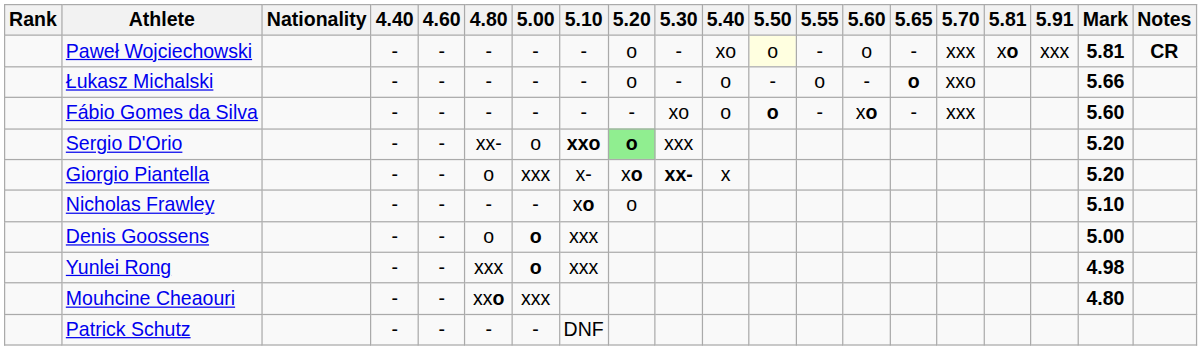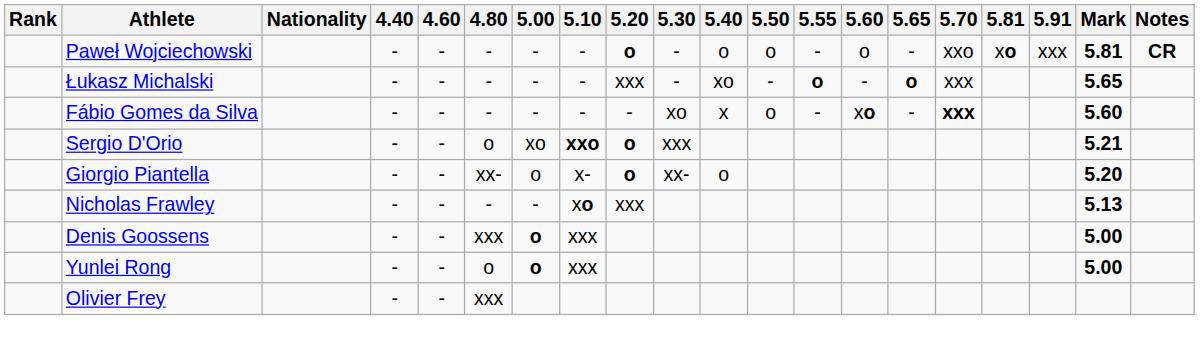 <table class="wikitable sortable" style="text-align:center">
 <tr>
 <th>Rank</th>
 <th>Athlete</th>
 <th>Nationality</th>
 <th>4.40</th>
 <th>4.60</th>
 <th>4.80</th>
 <th>5.00</th>
 <th>5.10</th>
 <th>5.20</th>
 <th>5.30</th>
 <th>5.40</th>
 <th>5.50</th>
 <th>5.55</th>
 <th>5.60</th>
 <th>5.65</th>
 <th>5.70</th>
 <th>5.81</th>
 <th>5.91</th>
 <th>Mark</th>
 <th>Notes</th>
 </tr>
 <tr>
 <td></td>
 <td align="left"><a href='#'>Paweł Wojciechowski</a></td>
 <td align=left></td>
 <td>-</td>
 <td>-</td>
 <td>-</td>
 <td>-</td>
 <td>-</td>
+<td><strong>o</strong></td>
+<td>-</td>
 <td>o</td>
-<td>-</td>
-<td>xo</td>
-<td style="background: lightyellow;">o</td>
+<td>o</td>
 <td>-</td>
 <td>o</td>
 <td>-</td>
-<td>xxx</td>
+<td>xxo</td>
 <td>x<strong>o</strong></td>
 <td>xxx</td>
 <td><strong>5.81</strong></td>
 <td><strong>CR</strong></td>
 </tr>
 <tr>
 <td></td>
 <td align="left"><a href='#'>Łukasz Michalski</a></td>
 <td align=left></td>
 <td>-</td>
 <td>-</td>
 <td>-</td>
 <td>-</td>
 <td>-</td>
-<td>o</td>
+<td>xxx</td>
 <td>-</td>
-<td>o</td>
-<td>-</td>
-<td>o</td>
+<td>xo</td>
 <td>-</td>
 <td><strong>o</strong></td>
-<td>xxo</td>
+<td>-</td>
+<td><strong>o</strong></td>
+<td>xxx</td>
 <td></td>
 <td></td>
-<td><strong>5.66</strong></td>
+<td><strong>5.65</strong></td>
 <td></td>
 </tr>
 <tr>
 <td></td>
 <td align="left"><a href='#'>Fábio Gomes da Silva</a></td>
 <td align=left></td>
 <td>-</td>
 <td>-</td>
 <td>-</td>
 <td>-</td>
 <td>-</td>
 <td>-</td>
 <td>xo</td>
+<td>x</td>
 <td>o</td>
-<td><strong>o</strong></td>
 <td>-</td>
 <td>x<strong>o</strong></td>
 <td>-</td>
-<td>xxx</td>
+<td><strong>xxx</strong></td>
 <td></td>
 <td></td>
 <td><strong>5.60</strong></td>
 <td></td>
 </tr>
 <tr>
 <td></td>
 <td align="left"><a href='#'>Sergio D'Orio</a></td>
 <td align=left></td>
 <td>-</td>
 <td>-</td>
-<td>xx-</td>
 <td>o</td>
+<td>xo</td>
 <td><strong>xxo</strong></td>
-<td style="background: lightgreen;"><strong>o</strong></td>
+<td><strong>o</strong></td>
 <td>xxx</td>
 <td></td>
 <td></td>
 <td></td>
 <td></td>
 <td></td>
 <td></td>
 <td></td>
 <td></td>
-<td><strong>5.20</strong></td>
+<td><strong>5.21</strong></td>
 <td></td>
 </tr>
 <tr>
 <td></td>
 <td align="left"><a href='#'>Giorgio Piantella</a></td>
 <td align=left></td>
 <td>-</td>
 <td>-</td>
+<td>xx-</td>
 <td>o</td>
-<td>xxx</td>
 <td>x-</td>
-<td>x<strong>o</strong></td>
-<td><strong>xx-</strong></td>
-<td>x</td>
+<td><strong>o</strong></td>
+<td>xx-</td>
+<td>o</td>
 <td></td>
 <td></td>
 <td></td>
 <td></td>
 <td></td>
 <td></td>
 <td></td>
 <td><strong>5.20</strong></td>
 <td></td>
 </tr>
 <tr>
 <td></td>
 <td align="left"><a href='#'>Nicholas Frawley</a></td>
 <td align=left></td>
 <td>-</td>
 <td>-</td>
 <td>-</td>
 <td>-</td>
 <td>x<strong>o</strong></td>
-<td>o</td>
+<td>xxx</td>
 <td></td>
 <td></td>
 <td></td>
 <td></td>
 <td></td>
 <td></td>
 <td></td>
 <td></td>
 <td></td>
-<td><strong>5.10</strong></td>
+<td><strong>5.13</strong></td>
 <td></td>
 </tr>
 <tr>
 <td></td>
 <td align="left"><a href='#'>Denis Goossens</a></td>
+<td align=left></td>
+<td>-</td>
+<td>-</td>
+<td>xxx</td>
+<td><strong>o</strong></td>
+<td>xxx</td>
+<td></td>
+<td></td>
+<td></td>
+<td></td>
+<td></td>
+<td></td>
+<td></td>
+<td></td>
+<td></td>
+<td></td>
+<td><strong>5.00</strong></td>
+<td></td>
+</tr>
+<tr>
+<td></td>
+<td align="left"><a href='#'>Yunlei Rong</a></td>
 <td align=left></td>
 <td>-</td>
 <td>-</td>
 <td>o</td>
 <td><strong>o</strong></td>
 <td>xxx</td>
 <td></td>
 <td></td>
 <td></td>
 <td></td>
 <td></td>
 <td></td>
 <td></td>
 <td></td>
 <td></td>
 <td></td>
 <td><strong>5.00</strong></td>
 <td></td>
 </tr>
 <tr>
 <td></td>
-<td align="left"><a href='#'>Yunlei Rong</a></td>
+<td align="left"><a href='#'>Olivier Frey</a></td>
 <td align=left></td>
 <td>-</td>
 <td>-</td>
 <td>xxx</td>
-<td><strong>o</strong></td>
-<td>xxx</td>
 <td></td>
 <td></td>
-<td></td>
-<td></td>
-<td></td>
-<td></td>
-<td></td>
-<td></td>
-<td></td>
-<td></td>
-<td><strong>4.98</strong></td>
-<td></td>
-</tr>
-<tr>
-<td></td>
-<td align="left"><a href='#'>Mouhcine Cheaouri</a></td>
-<td align=left></td>
-<td>-</td>
-<td>-</td>
-<td>xx<strong>o</strong></td>
-<td>xxx</td>
-<td></td>
-<td></td>
-<td></td>
-<td></td>
-<td></td>
-<td></td>
-<td></td>
-<td></td>
-<td></td>
-<td></td>
-<td></td>
-<td><strong>4.80</strong></td>
-<td></td>
-</tr>
-<tr>
-<td></td>
-<td align="left"><a href='#'>Patrick Schutz</a></td>
-<td align=left></td>
-<td>-</td>
-<td>-</td>
-<td>-</td>
-<td>-</td>
-<td>DNF</td>
 <td></td>
 <td></td>
 <td></td>
 <td></td>
 <td></td>
 <td></td>
 <td></td>
 <td></td>
 <td></td>
 <td></td>
 <td></td>
 <td></td>
 </tr>
 </table>
